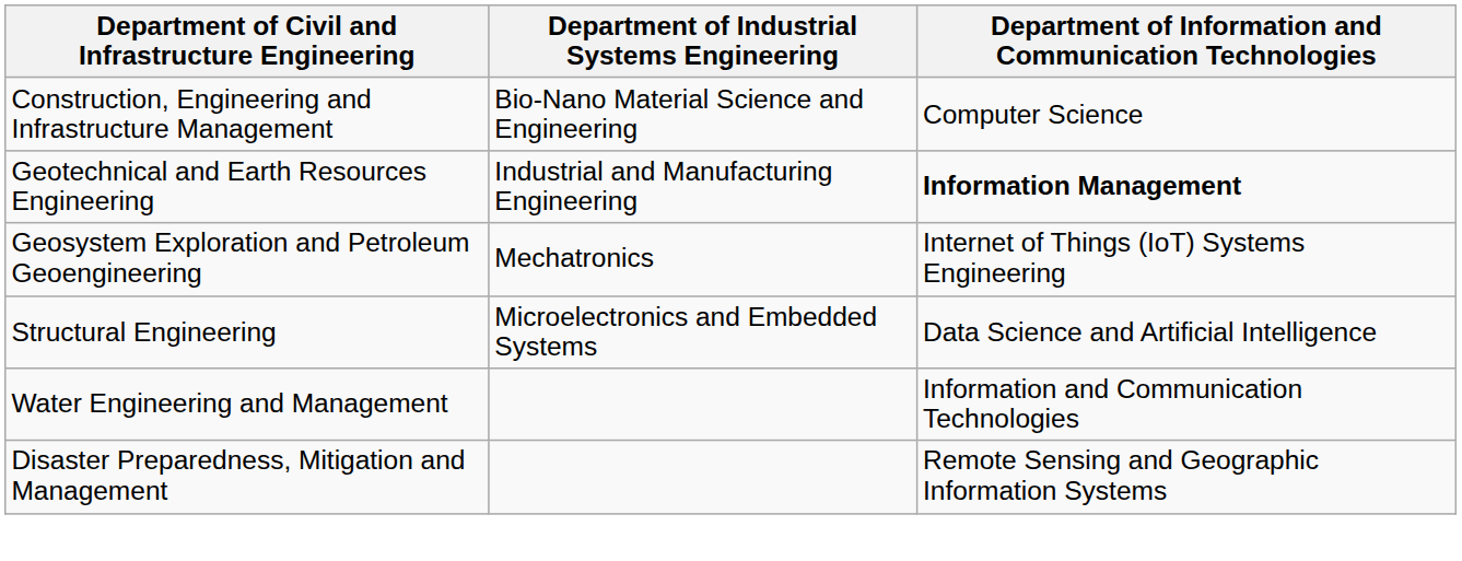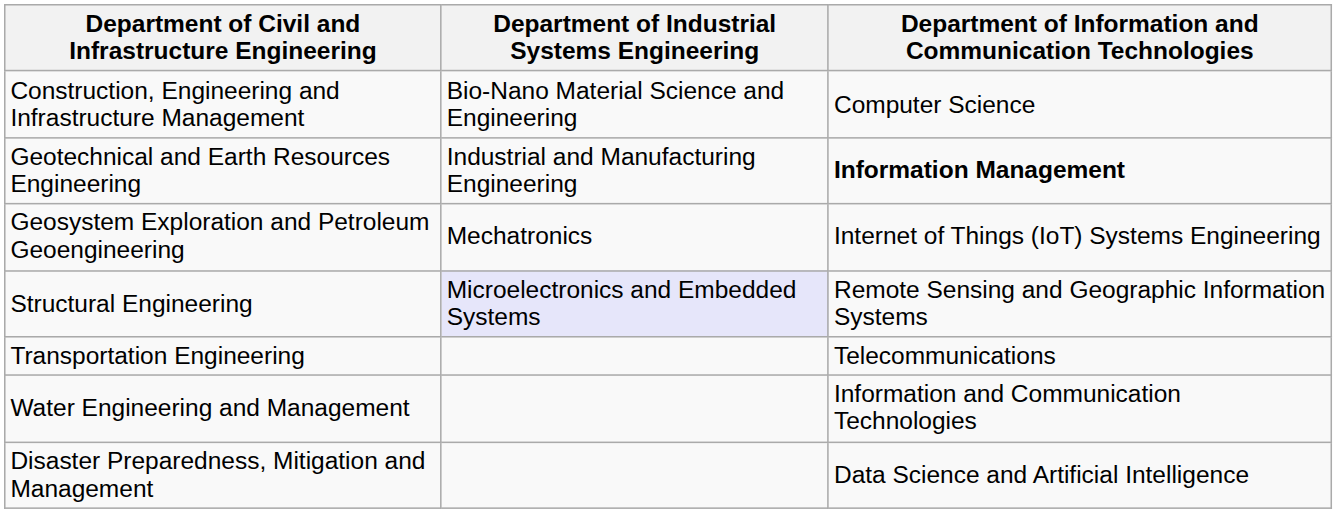 <table class="wikitable">
 <tr>
 <th><strong>Department of Civil and Infrastructure Engineering</strong></th>
 <th><strong>Department of Industrial Systems Engineering</strong></th>
 <th><strong>Department of Information and Communication Technologies</strong></th>
 </tr>
 <tr>
 <td>Construction, Engineering and Infrastructure Management</td>
 <td>Bio-Nano Material Science and Engineering</td>
 <td>Computer Science</td>
 </tr>
 <tr>
 <td>Geotechnical and Earth Resources Engineering</td>
 <td>Industrial and Manufacturing Engineering</td>
 <td><strong>Information Management</strong></td>
 </tr>
 <tr>
 <td>Geosystem Exploration and Petroleum Geoengineering</td>
 <td>Mechatronics</td>
 <td>Internet of Things (IoT) Systems Engineering</td>
 </tr>
 <tr>
 <td>Structural Engineering</td>
-<td>Microelectronics and Embedded Systems</td>
-<td>Data Science and Artificial Intelligence</td>
+<td style="background: lavender;">Microelectronics and Embedded Systems</td>
+<td>Remote Sensing and Geographic Information Systems</td>
+</tr>
+<tr>
+<td>Transportation Engineering</td>
+<td></td>
+<td>Telecommunications</td>
 </tr>
 <tr>
 <td>Water Engineering and Management</td>
 <td></td>
 <td>Information and Communication Technologies</td>
 </tr>
 <tr>
 <td>Disaster Preparedness, Mitigation and Management</td>
 <td></td>
-<td>Remote Sensing and Geographic Information Systems</td>
+<td>Data Science and Artificial Intelligence</td>
 </tr>
 </table>
